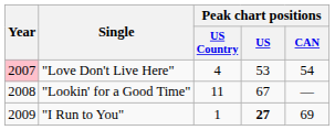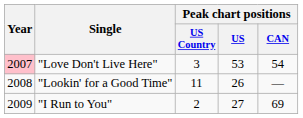 <table class="wikitable" style="text-align:center;">
 <tr>
 <th rowspan="2">Year</th>
 <th rowspan="2">Single</th>
 <th colspan="3">Peak chart positions</th>
 </tr>
 <tr style="font-size:smaller;">
 <th style="width:45px;"><a href='#'>US Country</a></th>
 <th style="width:45px;"><a href='#'>US</a></th>
 <th style="width:45px;"><a href='#'>CAN</a></th>
 </tr>
 <tr>
 <td style="background: pink;">2007</td>
 <td style="text-align:left;">"Love Don't Live Here"</td>
-<td>4</td>
+<td>3</td>
 <td>53</td>
 <td>54</td>
 </tr>
 <tr>
 <td>2008</td>
 <td style="text-align:left;">"Lookin' for a Good Time"</td>
 <td>11</td>
-<td>67</td>
+<td>26</td>
 <td>—</td>
 </tr>
 <tr>
 <td>2009</td>
 <td style="text-align:left;">"I Run to You"</td>
-<td>1</td>
-<td><strong>27</strong></td>
+<td>2</td>
+<td>27</td>
 <td>69</td>
 </tr>
 </table>
